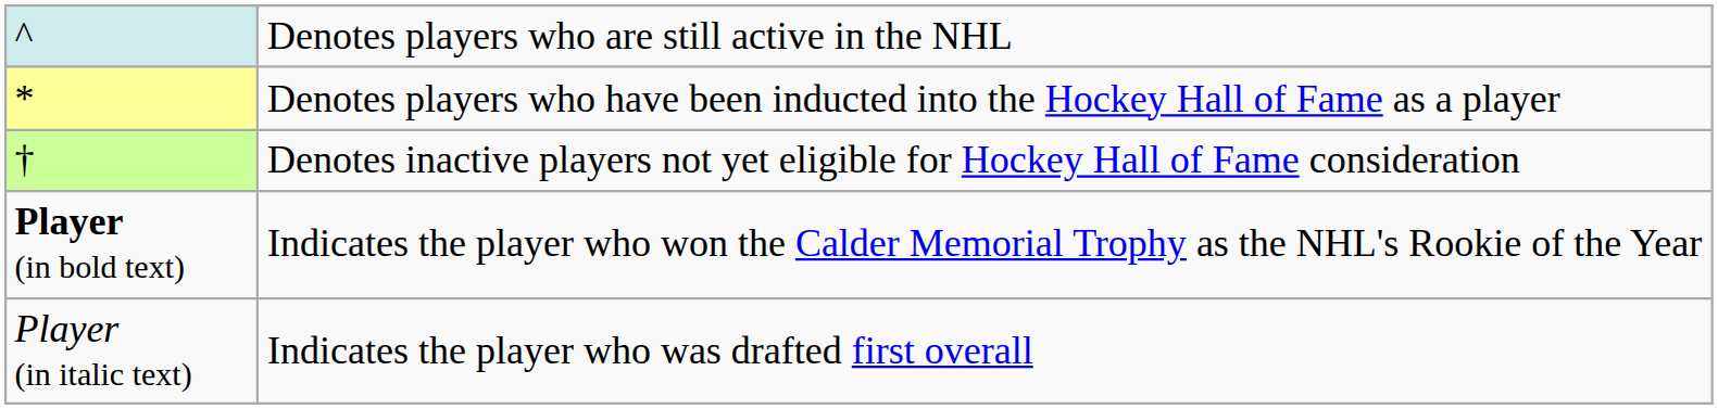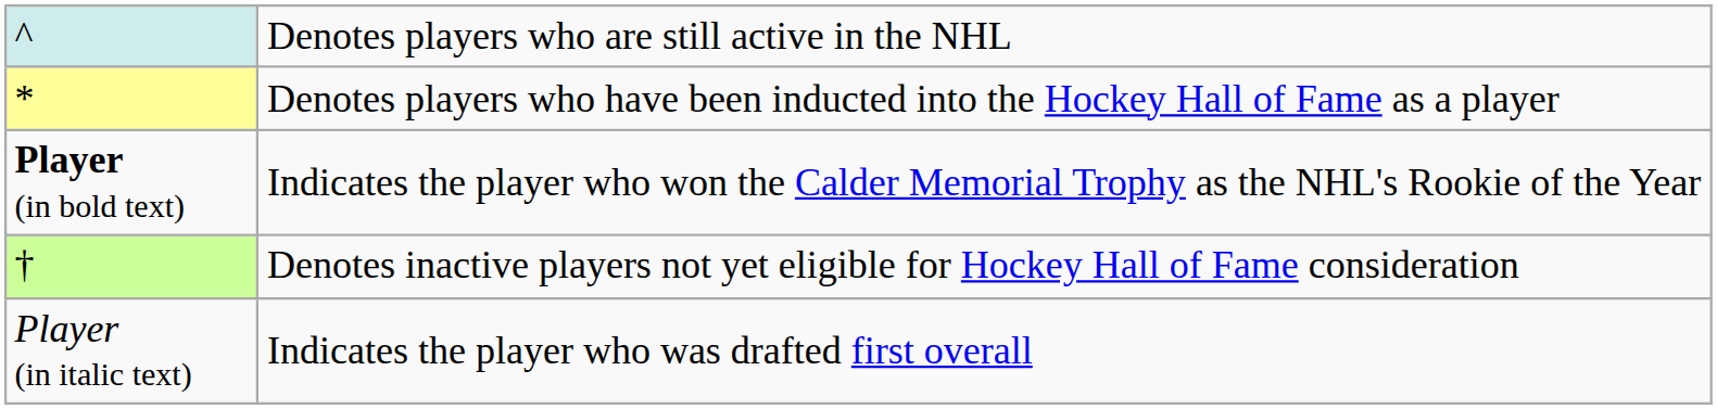 <table class="wikitable">
 <tr>
 <td style="background:#cfecec; border:1px solid #aaa; width:6em;">^</td>
 <td>Denotes players who are still active in the NHL</td>
 </tr>
 <tr>
 <td style="background:#ff9; border:1px solid #aaa; width:6em;">*</td>
 <td>Denotes players who have been inducted into the <a href='#'>Hockey Hall of Fame</a> as a player</td>
 </tr>
 <tr>
+<td><strong>Player</strong><br><small>(in bold text)</small></td>
+<td>Indicates the player who won the <a href='#'>Calder Memorial Trophy</a> as the NHL's Rookie of the Year</td>
+</tr>
+<tr>
 <td style="background:#ccff99; border:1px solid #aaa; width:6em">†</td>
 <td>Denotes inactive players not yet eligible for <a href='#'>Hockey Hall of Fame</a> consideration</td>
-</tr>
-<tr>
-<td><strong>Player</strong><br><small>(in bold text)</small></td>
-<td>Indicates the player who won the <a href='#'>Calder Memorial Trophy</a> as the NHL's Rookie of the Year</td>
 </tr>
 <tr>
 <td><em>Player</em><br><small>(in italic text)</small></td>
 <td>Indicates the player who was drafted <a href='#'>first overall</a></td>
 </tr>
 </table>
